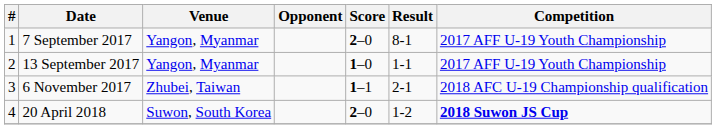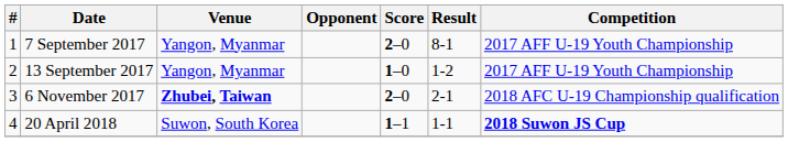 <table class="wikitable">
 <tr>
 <th>#</th>
 <th>Date</th>
 <th>Venue</th>
 <th>Opponent</th>
 <th>Score</th>
 <th>Result</th>
 <th>Competition</th>
 </tr>
 <tr>
 <td>1</td>
 <td>7 September 2017</td>
 <td><a href='#'>Yangon</a>, <a href='#'>Myanmar</a></td>
 <td></td>
 <td><strong>2</strong>–0</td>
 <td>8-1</td>
 <td><a href='#'>2017 AFF U-19 Youth Championship</a></td>
 </tr>
 <tr>
 <td>2</td>
 <td>13 September 2017</td>
 <td><a href='#'>Yangon</a>, <a href='#'>Myanmar</a></td>
 <td></td>
 <td><strong>1</strong>–0</td>
-<td>1-1</td>
+<td>1-2</td>
 <td><a href='#'>2017 AFF U-19 Youth Championship</a></td>
 </tr>
 <tr>
 <td>3</td>
 <td>6 November 2017</td>
-<td><a href='#'>Zhubei</a>, <a href='#'>Taiwan</a></td>
+<td><strong><a href='#'>Zhubei</a>, <a href='#'>Taiwan</a></strong></td>
 <td></td>
-<td><strong>1</strong>–1</td>
+<td><strong>2</strong>–0</td>
 <td>2-1</td>
 <td><a href='#'>2018 AFC U-19 Championship qualification</a></td>
 </tr>
 <tr>
 <td>4</td>
 <td>20 April 2018</td>
 <td><a href='#'>Suwon</a>, <a href='#'>South Korea</a></td>
 <td></td>
-<td><strong>2</strong>–0</td>
-<td>1-2</td>
+<td><strong>1</strong>–1</td>
+<td>1-1</td>
 <td><strong><a href='#'>2018 Suwon JS Cup</a></strong></td>
 </tr>
 <tr>
 </tr>
 </table>
